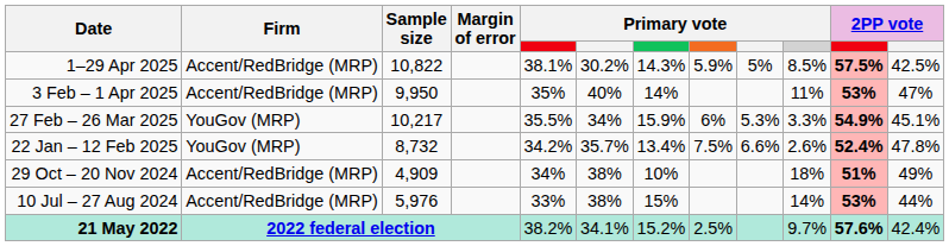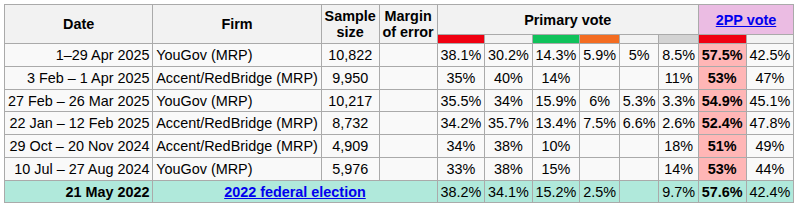 <table class="nowrap wikitable tpl-blanktable" style=text-align:center;font-size:90%>
 <tr>
 <th rowspan=2>Date</th>
 <th rowspan=2>Firm</th>
 <th rowspan=2>Sample<br>size</th>
 <th rowspan=2>Margin<br>of error</th>
 <th colspan=6>Primary vote</th>
 <th colspan=2 class=unsortable style=background:#ebbce3><a href='#'>2PP vote</a></th>
 </tr>
 <tr>
 <th style="background:#F00011"></th>
 <th style=background:></th>
 <th style=background:#10C25B></th>
 <th style=background:#f36c21></th>
 <th style=background:></th>
 <th style=background:lightgray></th>
 <th style="background:#F00011"></th>
 <th style=background:></th>
 </tr>
 <tr>
 <td align=right>1–29 Apr 2025</td>
-<td align=left>Accent/RedBridge (MRP)</td>
+<td align=left>YouGov (MRP)</td>
 <td>10,822</td>
 <td></td>
 <td>38.1%</td>
 <td>30.2%</td>
 <td>14.3%</td>
 <td>5.9%</td>
 <td>5%</td>
 <td>8.5%</td>
 <th style="background:#FFB6B6">57.5%</th>
 <td>42.5%</td>
 </tr>
 <tr>
 <td align=right>3 Feb – 1 Apr 2025</td>
 <td align=left>Accent/RedBridge (MRP)</td>
 <td>9,950</td>
 <td></td>
 <td>35%</td>
 <td>40%</td>
 <td>14%</td>
 <td></td>
 <td></td>
 <td>11%</td>
 <th style="background:#FFB6B6">53%</th>
 <td>47%</td>
 </tr>
 <tr>
 <td align=right>27 Feb – 26 Mar 2025</td>
 <td align=left>YouGov (MRP)</td>
 <td>10,217</td>
 <td></td>
 <td>35.5%</td>
 <td>34%</td>
 <td>15.9%</td>
 <td>6%</td>
 <td>5.3%</td>
 <td>3.3%</td>
 <th style="background:#FFB6B6">54.9%</th>
 <td>45.1%</td>
 </tr>
 <tr>
 <td align=right>22 Jan – 12 Feb 2025</td>
-<td align=left>YouGov (MRP)</td>
+<td align=left>Accent/RedBridge (MRP)</td>
 <td>8,732</td>
 <td></td>
 <td>34.2%</td>
 <td>35.7%</td>
 <td>13.4%</td>
 <td>7.5%</td>
 <td>6.6%</td>
 <td>2.6%</td>
 <th style="background:#FFB6B6">52.4%</th>
 <td>47.8%</td>
 </tr>
 <tr>
 <td align=right>29 Oct – 20 Nov 2024</td>
 <td align=left>Accent/RedBridge (MRP)</td>
 <td>4,909</td>
 <td></td>
 <td>34%</td>
 <td>38%</td>
 <td>10%</td>
 <td></td>
 <td></td>
 <td>18%</td>
 <th style="background:#FFB6B6">51%</th>
 <td>49%</td>
 </tr>
 <tr>
 <td align=right>10 Jul – 27 Aug 2024</td>
-<td align=left>Accent/RedBridge (MRP)</td>
+<td align=left>YouGov (MRP)</td>
 <td>5,976</td>
 <td></td>
 <td>33%</td>
 <td>38%</td>
 <td>15%</td>
 <td></td>
 <td></td>
 <td>14%</td>
 <th style="background:#FFB6B6">53%</th>
 <td>44%</td>
 </tr>
 <tr style="background:#b0e9db">
 <td style="text-align:right" data-sort-value="21-May-2022"><strong>21 May 2022</strong></td>
 <td colspan="3" style="text-align:center"><strong><a href='#'>2022 federal election</a></strong></td>
 <td>38.2%</td>
 <td>34.1%</td>
 <td>15.2%</td>
 <td>2.5%</td>
 <td></td>
 <td>9.7%</td>
 <td><strong>57.6%</strong></td>
 <td>42.4%</td>
 </tr>
 </table>
